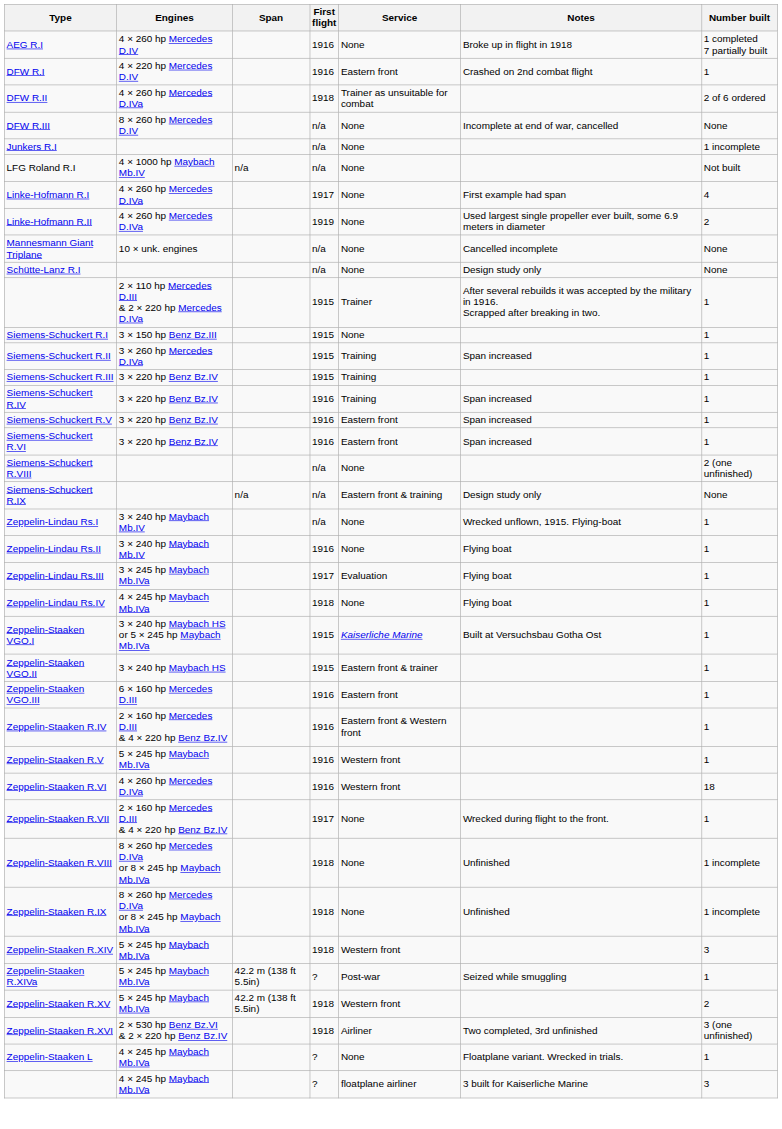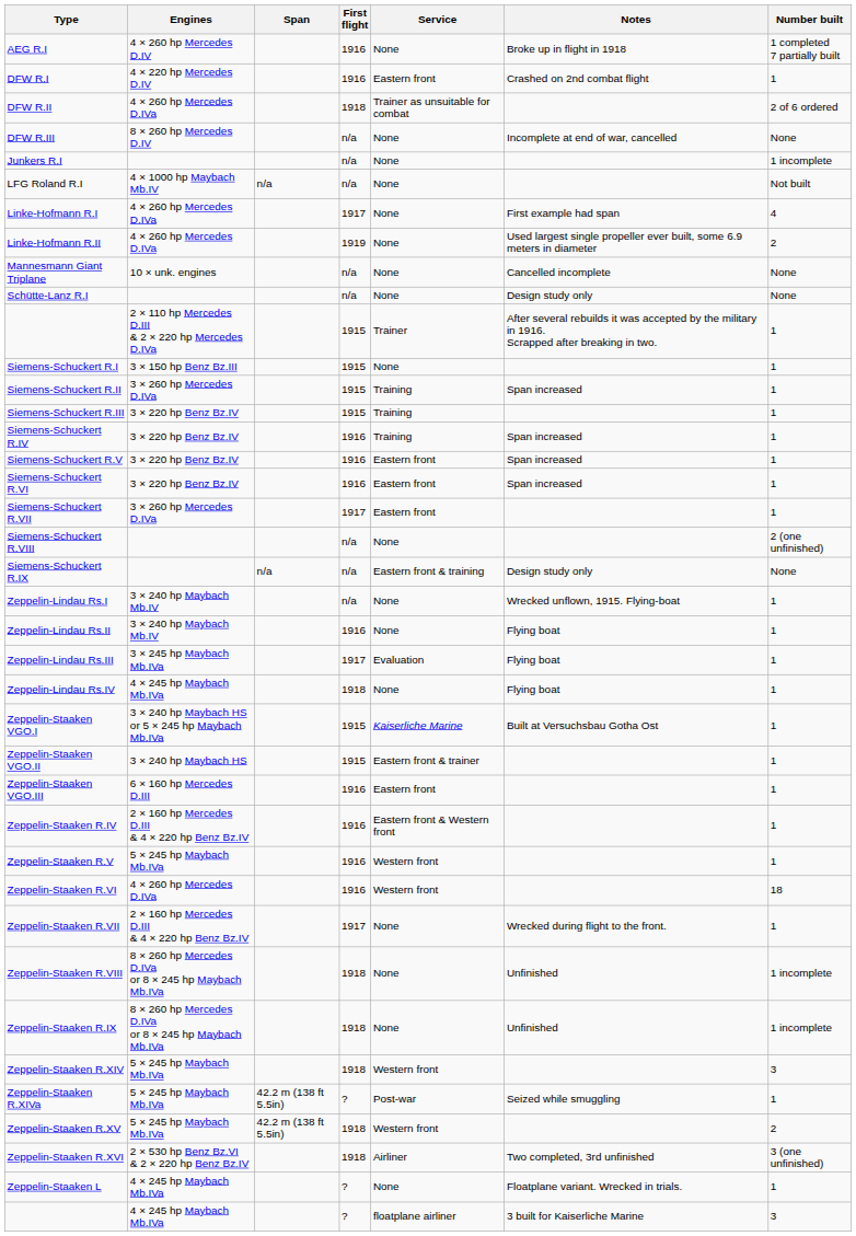 <table class="wikitable sortable">
 <tr>
 <th>Type</th>
 <th>Engines</th>
 <th>Span</th>
 <th>First<br>flight</th>
 <th>Service</th>
 <th class=unsortable>Notes</th>
 <th>Number built</th>
 </tr>
 <tr>
 <td><a href='#'>AEG R.I</a></td>
 <td>4 × 260 hp <a href='#'>Mercedes D.IV</a></td>
 <td></td>
 <td>1916</td>
 <td>None</td>
 <td>Broke up in flight in 1918</td>
 <td>1 completed<br>7 partially built</td>
 </tr>
 <tr>
 <td><a href='#'>DFW R.I</a></td>
 <td>4 × 220 hp <a href='#'>Mercedes D.IV</a></td>
 <td></td>
 <td>1916</td>
 <td>Eastern front</td>
 <td>Crashed on 2nd combat flight</td>
 <td>1</td>
 </tr>
 <tr>
 <td><a href='#'>DFW R.II</a></td>
 <td>4 × 260 hp <a href='#'>Mercedes D.IVa</a></td>
 <td></td>
 <td>1918</td>
 <td>Trainer as unsuitable for combat</td>
 <td></td>
 <td>2 of 6 ordered</td>
 </tr>
 <tr>
 <td><a href='#'>DFW R.III</a></td>
 <td>8 × 260 hp <a href='#'>Mercedes D.IV</a></td>
 <td></td>
 <td>n/a</td>
 <td>None</td>
 <td>Incomplete at end of war, cancelled</td>
 <td>None</td>
 </tr>
 <tr>
 <td><a href='#'>Junkers R.I</a></td>
 <td></td>
 <td></td>
 <td>n/a</td>
 <td>None</td>
 <td></td>
 <td>1 incomplete</td>
 </tr>
 <tr>
 <td>LFG Roland R.I</td>
 <td>4 × 1000 hp <a href='#'>Maybach Mb.IV</a></td>
 <td>n/a</td>
 <td>n/a</td>
 <td>None</td>
 <td></td>
 <td>Not built</td>
 </tr>
 <tr>
 <td><a href='#'>Linke-Hofmann R.I</a></td>
 <td>4 × 260 hp <a href='#'>Mercedes D.IVa</a></td>
 <td></td>
 <td>1917</td>
 <td>None</td>
 <td>First example had  span</td>
 <td>4</td>
 </tr>
 <tr>
 <td><a href='#'>Linke-Hofmann R.II</a></td>
 <td>4 × 260 hp <a href='#'>Mercedes D.IVa</a></td>
 <td></td>
 <td>1919</td>
 <td>None</td>
 <td>Used largest single propeller ever built, some 6.9 meters in diameter</td>
 <td>2</td>
 </tr>
 <tr>
 <td><a href='#'>Mannesmann Giant Triplane</a></td>
 <td>10 × unk. engines</td>
 <td></td>
 <td>n/a</td>
 <td>None</td>
 <td>Cancelled incomplete</td>
 <td>None</td>
 </tr>
 <tr>
 <td><a href='#'>Schütte-Lanz R.I</a></td>
 <td></td>
 <td></td>
 <td>n/a</td>
 <td>None</td>
 <td>Design study only</td>
 <td>None</td>
 </tr>
 <tr>
 <td></td>
 <td>2 × 110 hp <a href='#'>Mercedes D.III</a><br>& 2 × 220 hp <a href='#'>Mercedes D.IVa</a></td>
 <td></td>
 <td>1915</td>
 <td>Trainer</td>
 <td>After several rebuilds it was accepted by the military in 1916.<br>Scrapped after breaking in two.</td>
 <td>1</td>
 </tr>
 <tr>
 <td><a href='#'>Siemens-Schuckert R.I</a></td>
 <td>3 × 150 hp <a href='#'>Benz Bz.III</a></td>
 <td></td>
 <td>1915</td>
 <td>None</td>
 <td></td>
 <td>1</td>
 </tr>
 <tr>
 <td><a href='#'>Siemens-Schuckert R.II</a></td>
 <td>3 × 260 hp <a href='#'>Mercedes D.IVa</a></td>
 <td></td>
 <td>1915</td>
 <td>Training</td>
 <td>Span increased</td>
 <td>1</td>
 </tr>
 <tr>
 <td><a href='#'>Siemens-Schuckert R.III</a></td>
 <td>3 ×  220 hp <a href='#'>Benz Bz.IV</a></td>
 <td></td>
 <td>1915</td>
 <td>Training</td>
 <td></td>
 <td>1</td>
 </tr>
 <tr>
 <td><a href='#'>Siemens-Schuckert R.IV</a></td>
 <td>3 ×  220 hp <a href='#'>Benz Bz.IV</a></td>
 <td></td>
 <td>1916</td>
 <td>Training</td>
 <td>Span increased</td>
 <td>1</td>
 </tr>
 <tr>
 <td><a href='#'>Siemens-Schuckert R.V</a></td>
 <td>3 × 220 hp <a href='#'>Benz Bz.IV</a></td>
 <td></td>
 <td>1916</td>
 <td>Eastern front</td>
 <td>Span increased</td>
 <td>1</td>
 </tr>
 <tr>
 <td><a href='#'>Siemens-Schuckert R.VI</a></td>
 <td>3 × 220 hp <a href='#'>Benz Bz.IV</a></td>
 <td></td>
 <td>1916</td>
 <td>Eastern front</td>
 <td>Span increased</td>
+<td>1</td>
+</tr>
+<tr>
+<td><a href='#'>Siemens-Schuckert R.VII</a></td>
+<td>3 × 260 hp <a href='#'>Mercedes D.IVa</a></td>
+<td></td>
+<td>1917</td>
+<td>Eastern front</td>
+<td></td>
 <td>1</td>
 </tr>
 <tr>
 <td><a href='#'>Siemens-Schuckert R.VIII</a></td>
 <td></td>
 <td></td>
 <td>n/a</td>
 <td>None</td>
 <td></td>
 <td>2 (one unfinished)</td>
 </tr>
 <tr>
 <td><a href='#'>Siemens-Schuckert R.IX</a></td>
 <td></td>
 <td>n/a</td>
 <td>n/a</td>
 <td>Eastern front & training</td>
 <td>Design study only</td>
 <td>None</td>
 </tr>
 <tr>
 <td><a href='#'>Zeppelin-Lindau Rs.I</a></td>
 <td>3 × 240 hp <a href='#'>Maybach Mb.IV</a></td>
 <td></td>
 <td>n/a</td>
 <td>None</td>
 <td>Wrecked unflown, 1915. Flying-boat</td>
 <td>1</td>
 </tr>
 <tr>
 <td><a href='#'>Zeppelin-Lindau Rs.II</a></td>
 <td>3 × 240 hp <a href='#'>Maybach Mb.IV</a></td>
 <td></td>
 <td>1916</td>
 <td>None</td>
 <td>Flying boat</td>
 <td>1</td>
 </tr>
 <tr>
 <td><a href='#'>Zeppelin-Lindau Rs.III</a></td>
 <td>3 × 245 hp <a href='#'>Maybach Mb.IVa</a></td>
 <td></td>
 <td>1917</td>
 <td>Evaluation</td>
 <td>Flying boat</td>
 <td>1</td>
 </tr>
 <tr>
 <td><a href='#'>Zeppelin-Lindau Rs.IV</a></td>
 <td>4 × 245 hp <a href='#'>Maybach Mb.IVa</a></td>
 <td></td>
 <td>1918</td>
 <td>None</td>
 <td>Flying boat</td>
 <td>1</td>
 </tr>
 <tr>
 <td><a href='#'>Zeppelin-Staaken VGO.I</a></td>
 <td>3 × 240 hp <a href='#'>Maybach HS</a><br>or 5 × 245 hp <a href='#'>Maybach Mb.IVa</a></td>
 <td></td>
 <td>1915</td>
 <td><em><a href='#'>Kaiserliche Marine</a></em></td>
 <td>Built at Versuchsbau Gotha Ost</td>
 <td>1</td>
 </tr>
 <tr>
 <td><a href='#'>Zeppelin-Staaken VGO.II</a></td>
 <td>3 × 240 hp <a href='#'>Maybach HS</a></td>
 <td></td>
 <td>1915</td>
 <td>Eastern front & trainer</td>
 <td></td>
 <td>1</td>
 </tr>
 <tr>
 <td><a href='#'>Zeppelin-Staaken VGO.III</a></td>
 <td>6 × 160 hp <a href='#'>Mercedes D.III</a></td>
 <td></td>
 <td>1916</td>
 <td>Eastern front</td>
 <td></td>
 <td>1</td>
 </tr>
 <tr>
 <td><a href='#'>Zeppelin-Staaken R.IV</a></td>
 <td>2 × 160 hp <a href='#'>Mercedes D.III</a><br>& 4 × 220 hp <a href='#'>Benz Bz.IV</a></td>
 <td></td>
 <td>1916</td>
 <td>Eastern front & Western front</td>
 <td></td>
 <td>1</td>
 </tr>
 <tr>
 <td><a href='#'>Zeppelin-Staaken R.V</a></td>
 <td>5 × 245 hp <a href='#'>Maybach Mb.IVa</a></td>
 <td></td>
 <td>1916</td>
 <td>Western front</td>
 <td></td>
 <td>1</td>
 </tr>
 <tr>
 <td><a href='#'>Zeppelin-Staaken R.VI</a></td>
 <td>4 × 260 hp <a href='#'>Mercedes D.IVa</a></td>
 <td></td>
 <td>1916</td>
 <td>Western front</td>
 <td></td>
 <td>18</td>
 </tr>
 <tr>
 <td><a href='#'>Zeppelin-Staaken R.VII</a></td>
 <td>2 × 160 hp <a href='#'>Mercedes D.III</a><br>& 4 × 220 hp <a href='#'>Benz Bz.IV</a></td>
 <td></td>
 <td>1917</td>
 <td>None</td>
 <td>Wrecked during flight to the front.</td>
 <td>1</td>
 </tr>
 <tr>
 <td><a href='#'>Zeppelin-Staaken R.VIII</a></td>
 <td>8 × 260 hp <a href='#'>Mercedes D.IVa</a><br>or 8 × 245 hp <a href='#'>Maybach Mb.IVa</a></td>
 <td></td>
 <td>1918</td>
 <td>None</td>
 <td>Unfinished</td>
 <td>1 incomplete</td>
 </tr>
 <tr>
 <td><a href='#'>Zeppelin-Staaken R.IX</a></td>
 <td>8 × 260 hp <a href='#'>Mercedes D.IVa</a><br>or 8 × 245 hp <a href='#'>Maybach Mb.IVa</a></td>
 <td></td>
 <td>1918</td>
 <td>None</td>
 <td>Unfinished</td>
 <td>1 incomplete</td>
 </tr>
 <tr>
 <td><a href='#'>Zeppelin-Staaken R.XIV</a></td>
 <td>5 × 245 hp <a href='#'>Maybach Mb.IVa</a></td>
 <td></td>
 <td>1918</td>
 <td>Western front</td>
 <td></td>
 <td>3</td>
 </tr>
 <tr>
 <td><a href='#'>Zeppelin-Staaken R.XIVa</a></td>
 <td>5 × 245 hp <a href='#'>Maybach Mb.IVa</a></td>
 <td>42.2 m (138 ft 5.5in)</td>
 <td>?</td>
 <td>Post-war</td>
 <td>Seized while smuggling</td>
 <td>1</td>
 </tr>
 <tr>
 <td><a href='#'>Zeppelin-Staaken R.XV</a></td>
 <td>5 × 245 hp <a href='#'>Maybach Mb.IVa</a></td>
 <td>42.2 m (138 ft 5.5in)</td>
 <td>1918</td>
 <td>Western front</td>
 <td></td>
 <td>2</td>
 </tr>
 <tr>
 <td><a href='#'>Zeppelin-Staaken R.XVI</a></td>
 <td>2 × 530 hp <a href='#'>Benz Bz.VI</a><br>& 2 × 220 hp <a href='#'>Benz Bz.IV</a></td>
 <td></td>
 <td>1918</td>
 <td>Airliner</td>
 <td>Two completed, 3rd unfinished</td>
 <td>3 (one unfinished)</td>
 </tr>
 <tr>
 <td><a href='#'>Zeppelin-Staaken L</a></td>
 <td>4 × 245 hp <a href='#'>Maybach Mb.IVa</a></td>
 <td></td>
 <td>?</td>
 <td>None</td>
 <td>Floatplane variant. Wrecked in trials.</td>
 <td>1</td>
 </tr>
 <tr>
 <td></td>
 <td>4 × 245 hp <a href='#'>Maybach Mb.IVa</a></td>
 <td></td>
 <td>?</td>
 <td>floatplane airliner</td>
 <td>3 built for Kaiserliche Marine</td>
 <td>3</td>
 </tr>
 </table>
